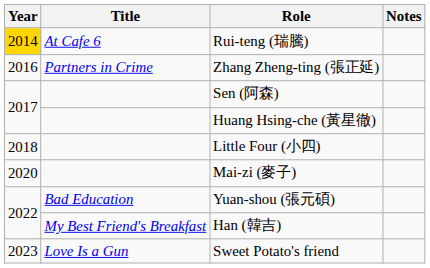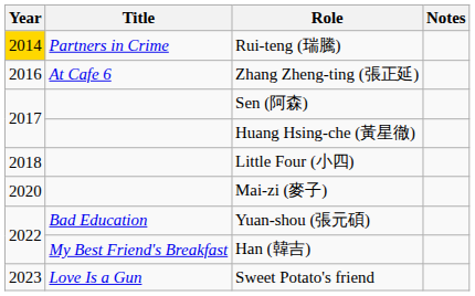 <table class="wikitable">
 <tr>
 <th>Year</th>
 <th>Title</th>
 <th>Role</th>
 <th>Notes</th>
 </tr>
 <tr>
 <td style="background: gold;">2014</td>
-<td><em><a href='#'>At Cafe 6</a></em></td>
+<td><em><a href='#'>Partners in Crime</a></em></td>
 <td>Rui-teng (瑞騰)</td>
 <td></td>
 </tr>
 <tr>
 <td>2016</td>
-<td><em><a href='#'>Partners in Crime</a></em></td>
+<td><em><a href='#'>At Cafe 6</a></em></td>
 <td>Zhang Zheng-ting (張正延)</td>
 <td></td>
 </tr>
 <tr>
 <td rowspan="2">2017</td>
 <td><em></em></td>
 <td>Sen (阿森)</td>
 <td></td>
 </tr>
 <tr>
 <td><em></em></td>
 <td>Huang Hsing-che (黃星徹)</td>
 <td></td>
 </tr>
 <tr>
 <td>2018</td>
 <td><em></em></td>
 <td>Little Four (小四)</td>
 <td></td>
 </tr>
 <tr>
 <td>2020</td>
 <td><em></em></td>
 <td>Mai-zi (麥子)</td>
 <td></td>
 </tr>
 <tr>
 <td rowspan="2">2022</td>
 <td><em><a href='#'>Bad Education</a></em></td>
 <td>Yuan-shou (張元碩)</td>
 <td></td>
 </tr>
 <tr>
 <td><em><a href='#'>My Best Friend's Breakfast</a></em></td>
 <td>Han (韓吉)</td>
 <td></td>
 </tr>
 <tr>
 <td>2023</td>
 <td><em><a href='#'>Love Is a Gun</a></em></td>
 <td>Sweet Potato's friend</td>
 <td></td>
 </tr>
 </table>
